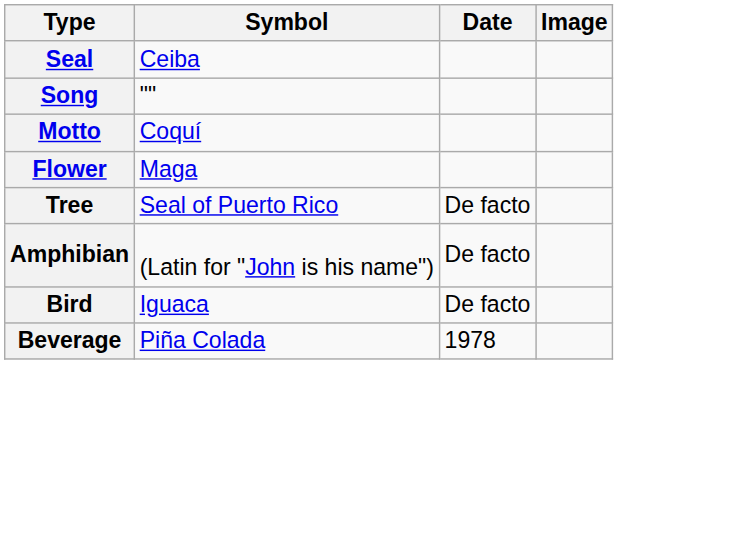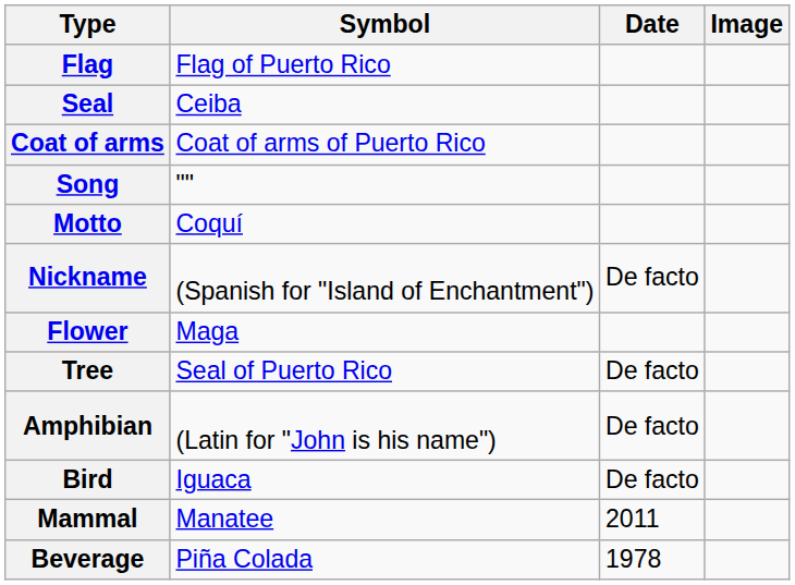 <table class="wikitable sortable">
 <tr color black>
 <th>Type</th>
 <th>Symbol</th>
 <th>Date</th>
 <th class="unsortable">Image</th>
 </tr>
 <tr>
+<th><a href='#'>Flag</a></th>
+<td><a href='#'>Flag of Puerto Rico</a></td>
+<td></td>
+<td></td>
+</tr>
+<tr>
 <th><a href='#'>Seal</a></th>
 <td><a href='#'>Ceiba</a></td>
+<td></td>
+<td></td>
+</tr>
+<tr>
+<th><a href='#'>Coat of arms</a></th>
+<td><a href='#'>Coat of arms of Puerto Rico</a></td>
 <td></td>
 <td></td>
 </tr>
 <tr>
 <th><a href='#'>Song</a></th>
 <td>""</td>
 <td></td>
 <td></td>
 </tr>
 <tr>
 <th><a href='#'>Motto</a></th>
 <td><a href='#'>Coquí</a></td>
 <td></td>
+<td></td>
+</tr>
+<tr>
+<th><a href='#'>Nickname</a></th>
+<td><br>(Spanish for "Island of Enchantment")</td>
+<td>De facto</td>
 <td></td>
 </tr>
 <tr>
 <th><a href='#'>Flower</a></th>
 <td><a href='#'>Maga</a></td>
 <td></td>
 <td></td>
 </tr>
 <tr>
 <th>Tree</th>
 <td><a href='#'>Seal of Puerto Rico</a></td>
 <td>De facto</td>
 <td></td>
 </tr>
 <tr>
 <th>Amphibian</th>
 <td><br>(Latin for "<a href='#'>John</a> is his name")</td>
 <td>De facto</td>
 <td></td>
 </tr>
 <tr>
 <th>Bird</th>
 <td><a href='#'>Iguaca</a></td>
 <td>De facto</td>
 <td></td>
 </tr>
 <tr>
+<th>Mammal</th>
+<td><a href='#'>Manatee</a></td>
+<td>2011</td>
+<td></td>
+</tr>
+<tr>
 <th>Beverage</th>
 <td><a href='#'>Piña Colada</a></td>
 <td>1978</td>
 <td></td>
 </tr>
 </table>
